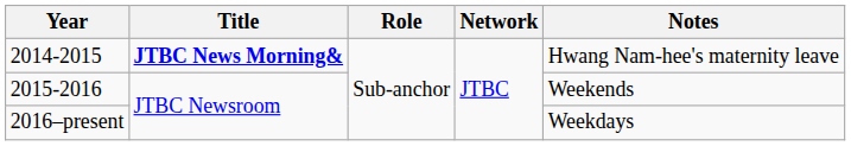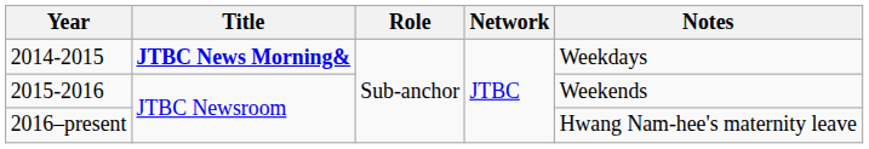 <table class="wikitable">
 <tr>
 <th>Year</th>
 <th>Title</th>
 <th>Role</th>
 <th>Network</th>
 <th>Notes</th>
 </tr>
 <tr>
 <td>2014-2015</td>
 <td><strong><a href='#'>JTBC News Morning&</a></strong></td>
 <td rowspan="3">Sub-anchor</td>
 <td rowspan="3"><a href='#'>JTBC</a></td>
-<td>Hwang Nam-hee's maternity leave</td>
+<td>Weekdays</td>
 </tr>
 <tr>
 <td>2015-2016</td>
 <td rowspan="2"><a href='#'>JTBC Newsroom</a></td>
 <td>Weekends</td>
 </tr>
 <tr>
 <td>2016–present</td>
-<td>Weekdays</td>
+<td>Hwang Nam-hee's maternity leave</td>
 </tr>
 </table>
